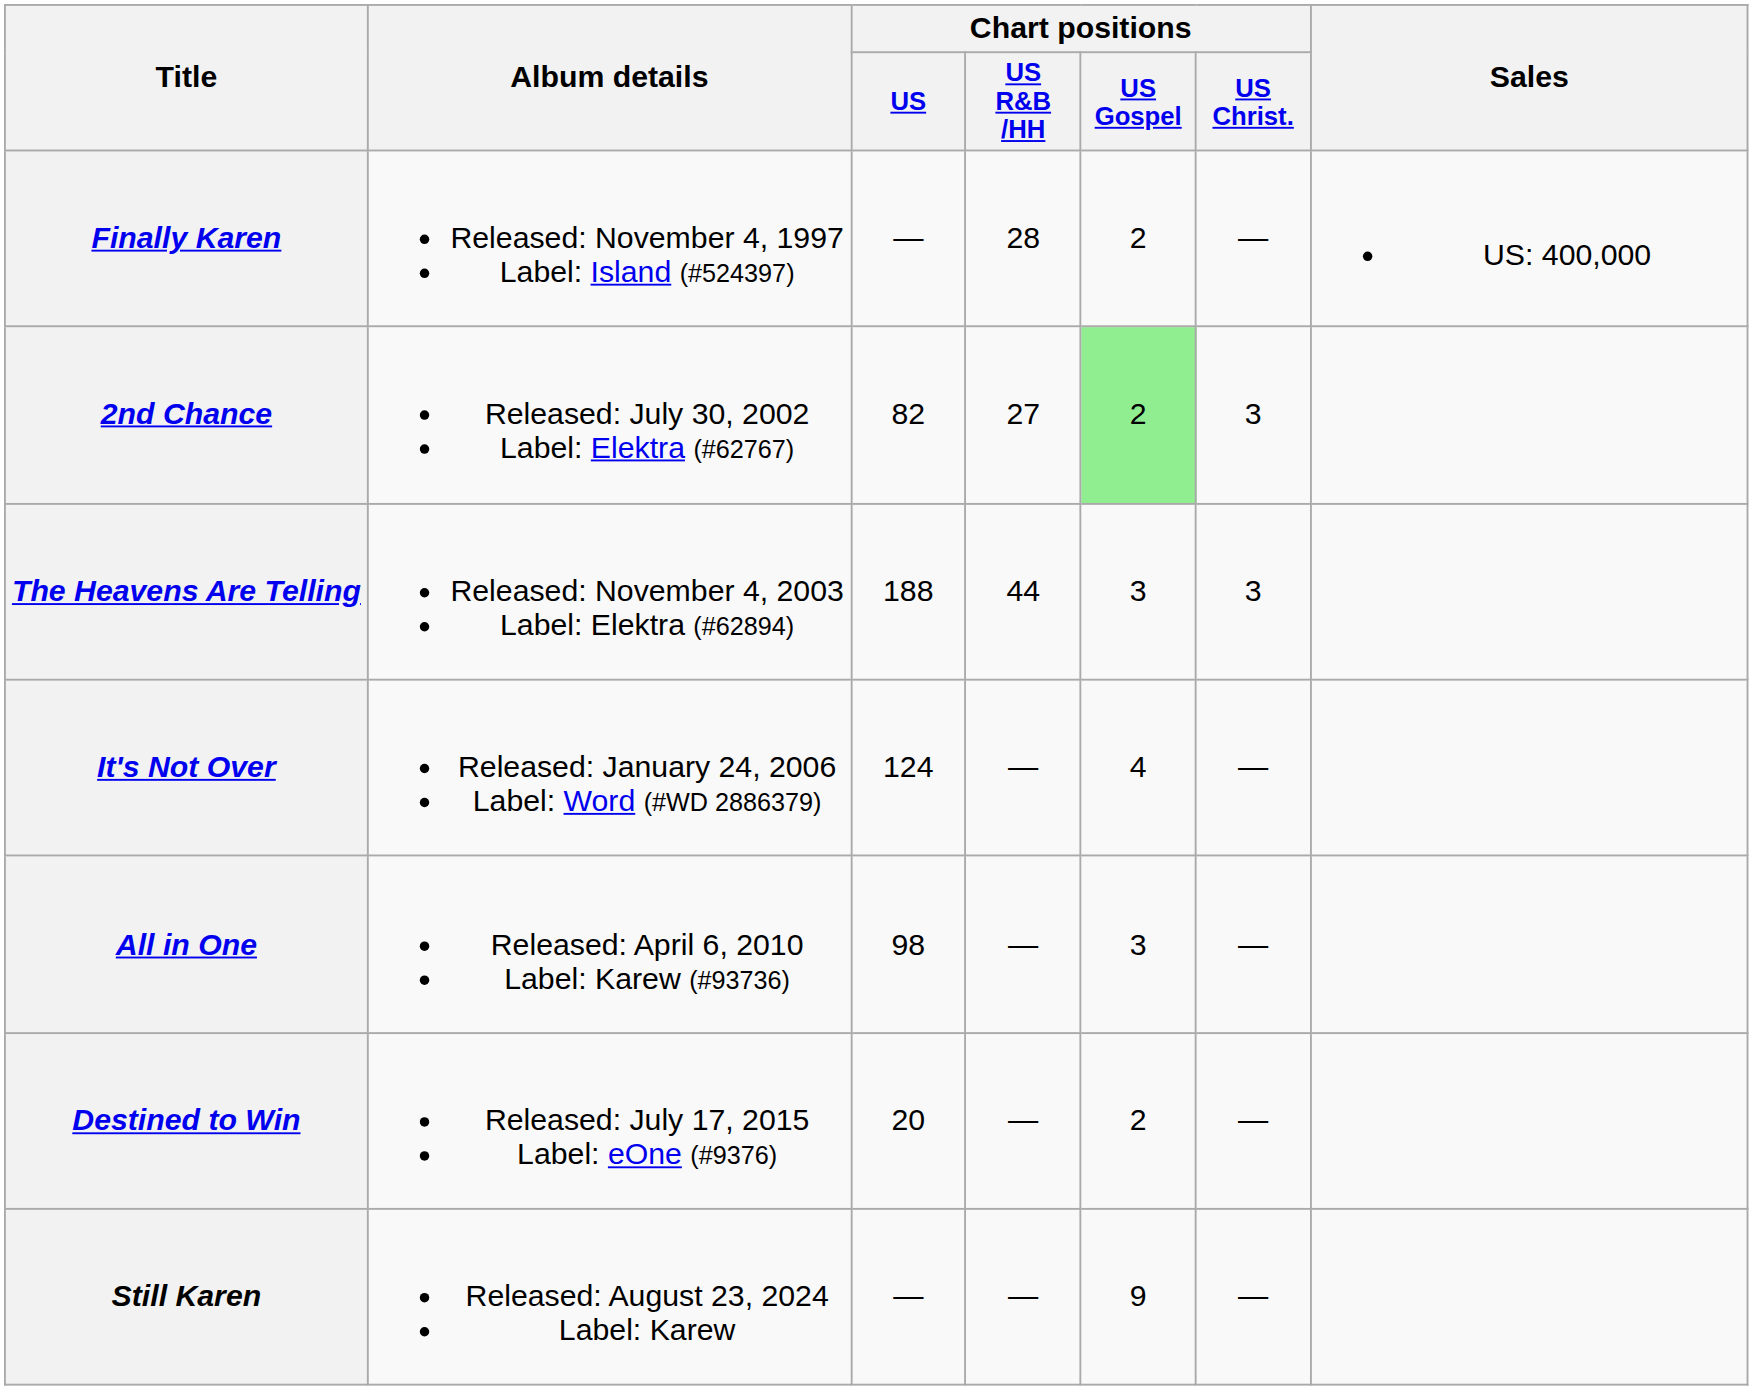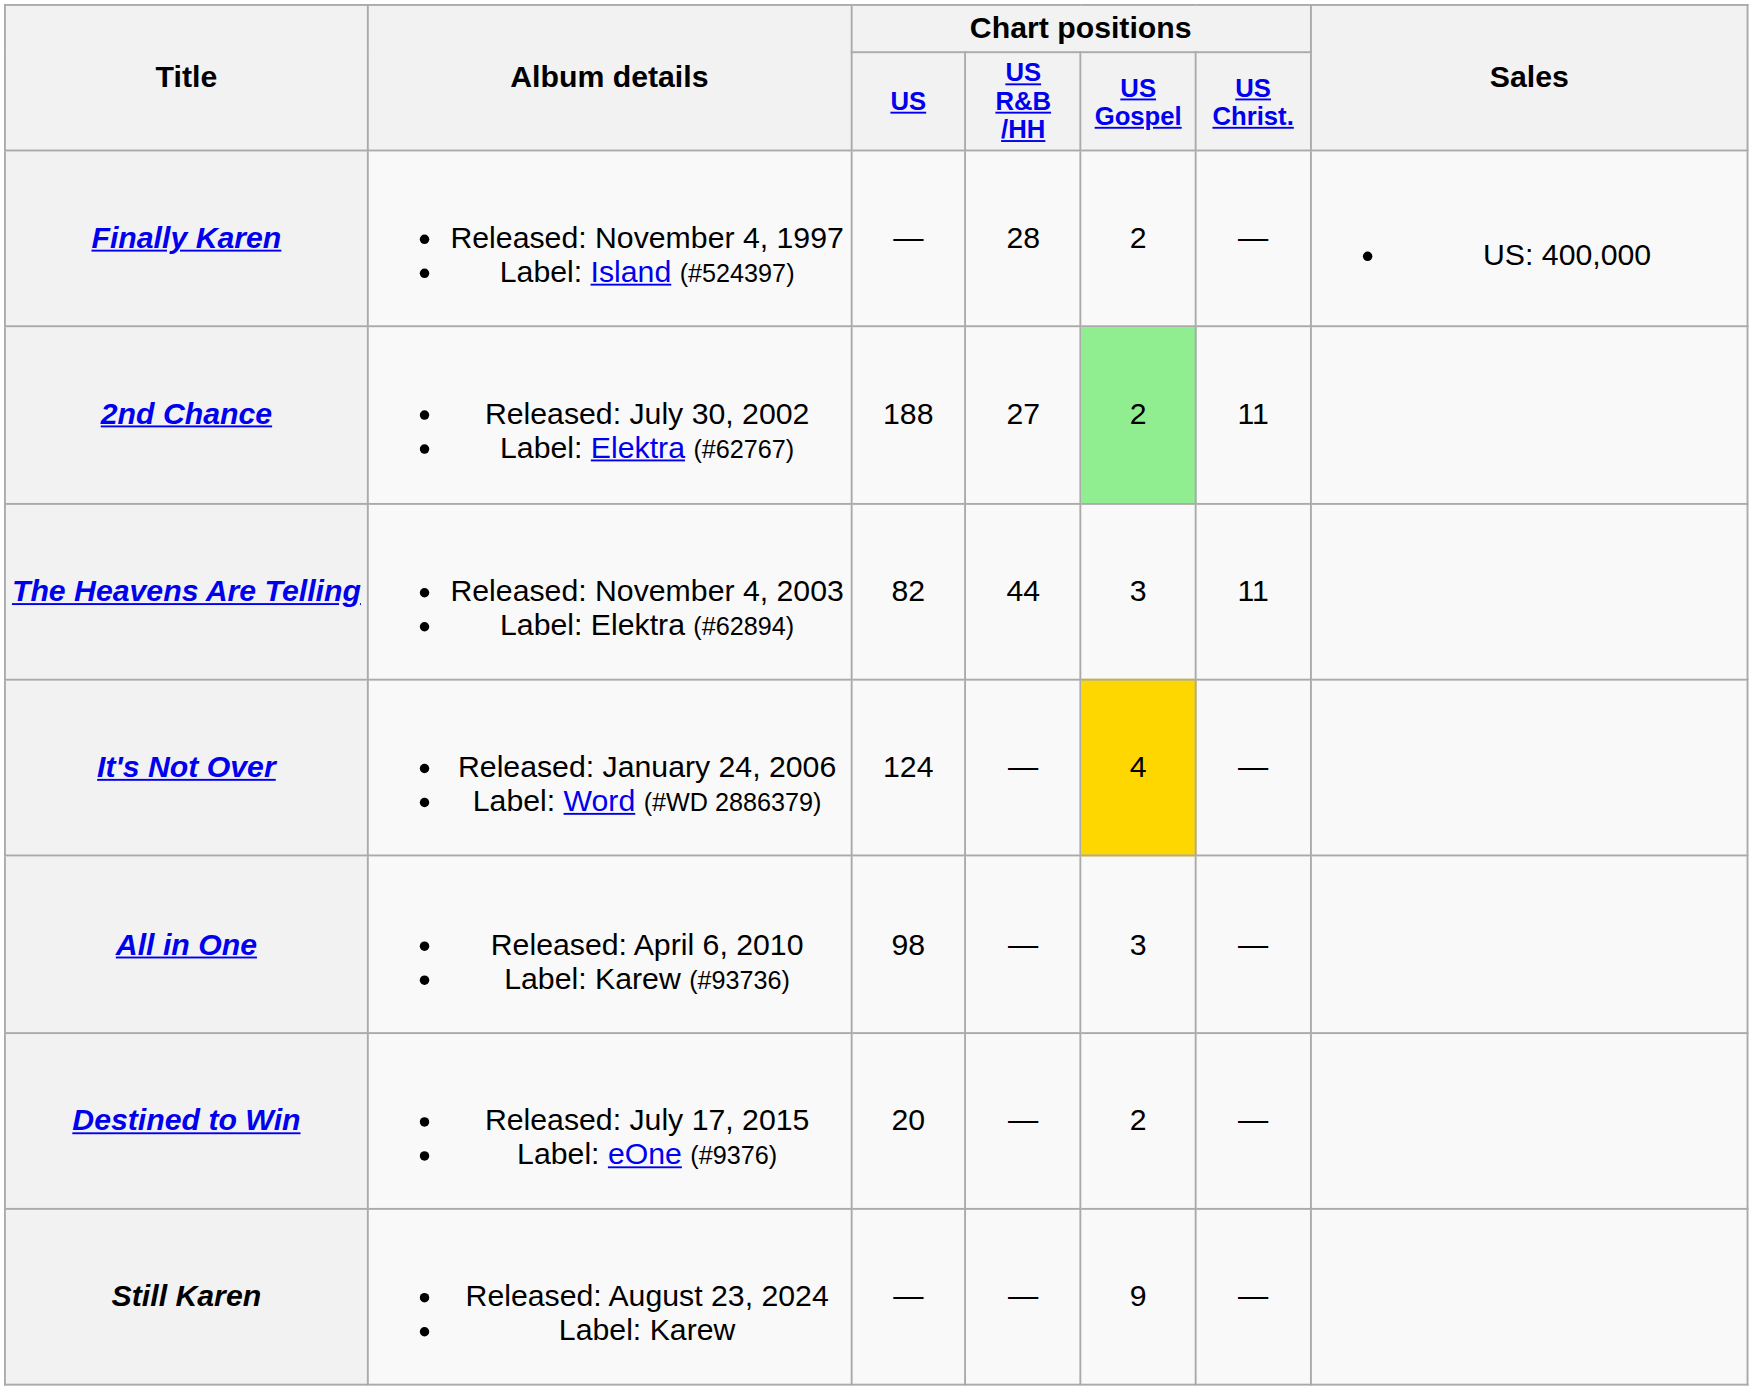 <table class="wikitable plainrowheaders" style="text-align: center">
 <tr>
 <th scope="col" rowspan="2">Title</th>
 <th scope="col" rowspan="2">Album details</th>
 <th scope="col" colspan="4">Chart positions</th>
 <th scope="col" rowspan="2" style="width:14em;">Sales</th>
 </tr>
 <tr>
 <th scope="col" style="width:4em;font-size:85%;"><a href='#'>US</a><br></th>
 <th scope="col" style="width:4em;font-size:85%;"><a href='#'>US<br>R&B<br>/HH</a><br></th>
 <th scope="col" style="width:4em;font-size:85%;"><a href='#'>US<br>Gospel</a><br></th>
 <th scope="col" style="width:4em;font-size:85%;"><a href='#'>US<br>Christ.</a><br></th>
 </tr>
 <tr>
 <th scope="row"><em><a href='#'>Finally Karen</a></em></th>
 <td><br><ul><li>Released: November 4, 1997</li><li>Label: <a href='#'>Island</a> <small>(#524397)</small></li></ul></td>
 <td>—</td>
 <td>28</td>
 <td>2</td>
 <td>—</td>
 <td><br><ul><li>US: 400,000</li></ul></td>
 </tr>
 <tr>
 <th scope="row"><em><a href='#'>2nd Chance</a></em></th>
 <td><br><ul><li>Released: July 30, 2002</li><li>Label: <a href='#'>Elektra</a> <small>(#62767)</small></li></ul></td>
-<td>82</td>
+<td>188</td>
 <td>27</td>
 <td style="background: lightgreen;">2</td>
-<td>3</td>
+<td>11</td>
 <td></td>
 </tr>
 <tr>
 <th scope="row"><em><a href='#'>The Heavens Are Telling</a></em></th>
 <td><br><ul><li>Released: November 4, 2003</li><li>Label: Elektra <small>(#62894)</small></li></ul></td>
-<td>188</td>
+<td>82</td>
 <td>44</td>
 <td>3</td>
-<td>3</td>
+<td>11</td>
 <td></td>
 </tr>
 <tr>
 <th scope="row"><em><a href='#'>It's Not Over</a></em></th>
 <td><br><ul><li>Released: January 24, 2006</li><li>Label: <a href='#'>Word</a> <small>(#WD 2886379)</small></li></ul></td>
 <td>124</td>
 <td>—</td>
-<td>4</td>
+<td style="background: gold;">4</td>
 <td>—</td>
 <td></td>
 </tr>
 <tr>
 <th scope="row"><em><a href='#'>All in One</a></em></th>
 <td><br><ul><li>Released: April 6, 2010</li><li>Label: Karew <small>(#93736)</small></li></ul></td>
 <td>98</td>
 <td>—</td>
 <td>3</td>
 <td>—</td>
 <td></td>
 </tr>
 <tr>
 <th scope="row"><em><a href='#'>Destined to Win</a></em></th>
 <td><br><ul><li>Released: July 17, 2015</li><li>Label: <a href='#'>eOne</a> <small>(#9376)</small></li></ul></td>
 <td>20</td>
 <td>—</td>
 <td>2</td>
 <td>—</td>
 <td></td>
 </tr>
 <tr>
 <th scope="row"><em>Still Karen</em></th>
 <td><br><ul><li>Released: August 23, 2024</li><li>Label: Karew</li></ul></td>
 <td>—</td>
 <td>—</td>
 <td>9</td>
 <td>—</td>
 <td></td>
 </tr>
 </table>
